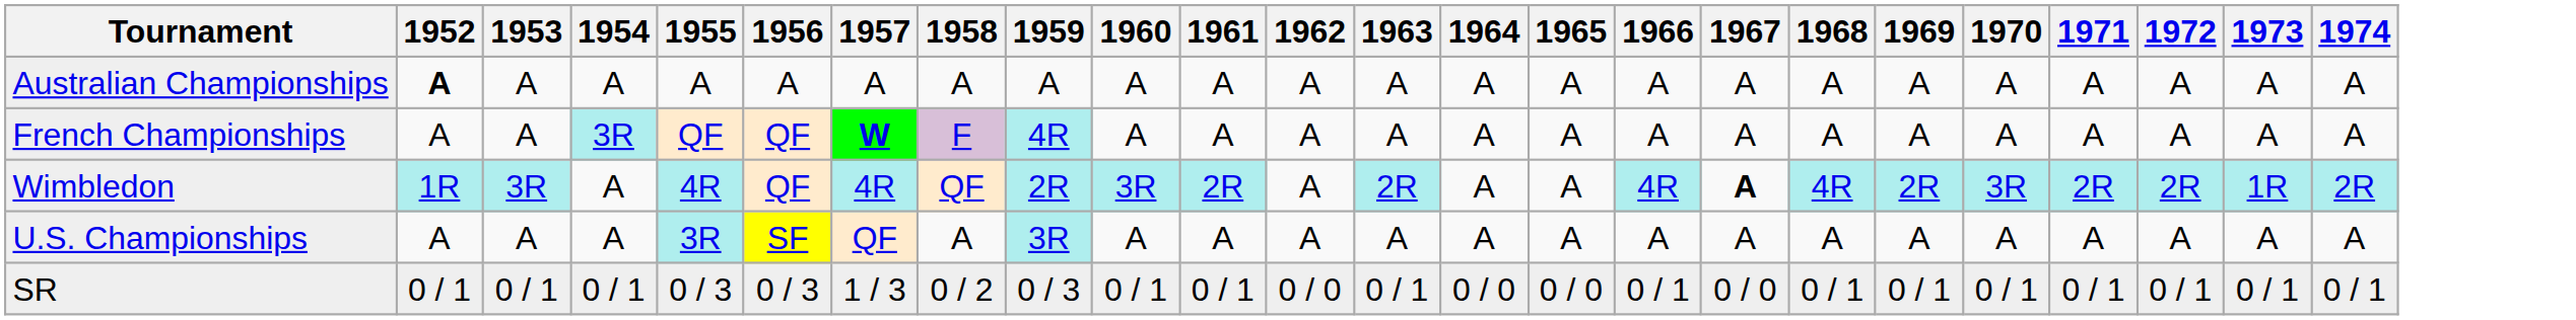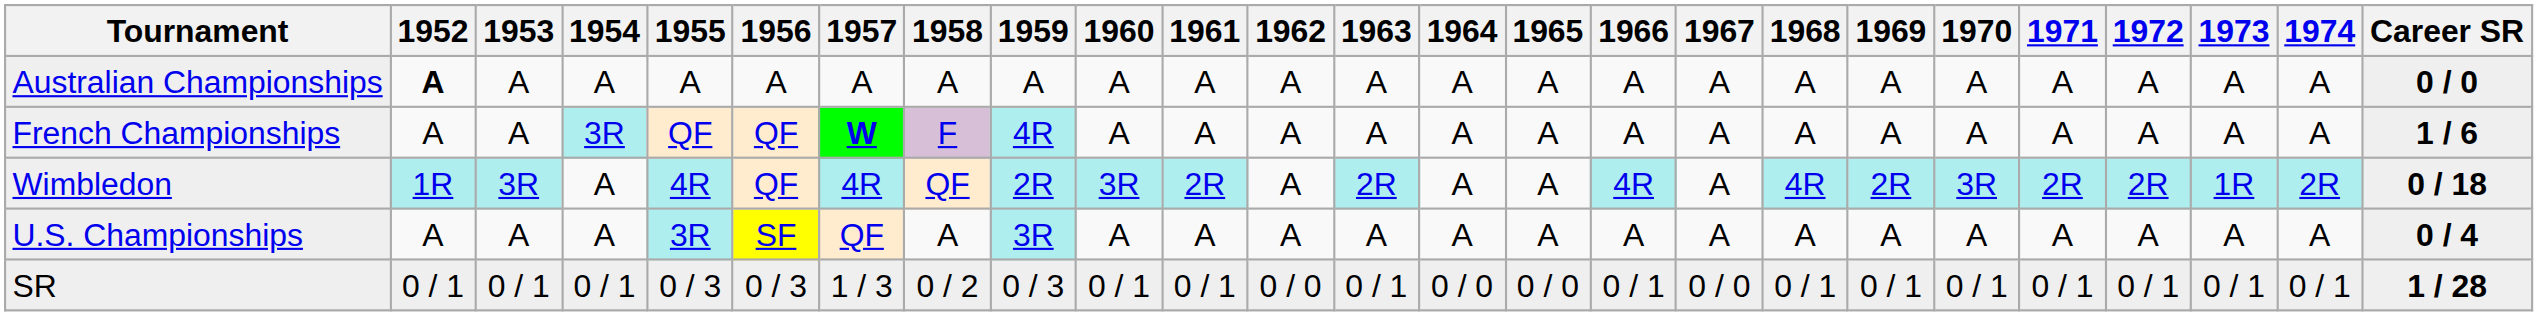 <table class="nowrap wikitable" style=font-size:94%>
 <tr bgcolor="#efefef">
 <th>Tournament</th>
 <th>1952</th>
 <th>1953</th>
 <th>1954</th>
 <th>1955</th>
 <th>1956</th>
 <th>1957</th>
 <th>1958</th>
 <th>1959</th>
 <th>1960</th>
 <th>1961</th>
 <th>1962</th>
 <th>1963</th>
 <th>1964</th>
 <th>1965</th>
 <th>1966</th>
 <th>1967</th>
 <th>1968</th>
 <th>1969</th>
 <th>1970</th>
 <th><a href='#'>1971</a></th>
 <th><a href='#'>1972</a></th>
 <th><a href='#'>1973</a></th>
 <th><a href='#'>1974</a></th>
+<th>Career SR</th>
 </tr>
 <tr>
 <td style="background:#EFEFEF;"><a href='#'>Australian Championships</a></td>
 <td align="center"><strong>A</strong></td>
 <td align="center">A</td>
 <td align="center">A</td>
 <td align="center">A</td>
 <td align="center">A</td>
 <td align="center">A</td>
 <td align="center">A</td>
 <td align="center">A</td>
 <td align="center">A</td>
 <td align="center">A</td>
 <td align="center">A</td>
 <td align="center">A</td>
 <td align="center">A</td>
 <td align="center">A</td>
 <td align="center">A</td>
 <td align="center">A</td>
 <td align="center">A</td>
 <td align="center">A</td>
 <td align="center">A</td>
 <td align="center">A</td>
 <td align="center">A</td>
 <td align="center">A</td>
 <td align="center">A</td>
+<td align="center" style="background:#EFEFEF;"><strong>0 / 0</strong></td>
 </tr>
 <tr>
 <td style="background:#EFEFEF;"><a href='#'>French Championships</a></td>
 <td align="center">A</td>
 <td align="center">A</td>
 <td align="center" style="background:#afeeee;"><a href='#'>3R</a></td>
 <td align="center" style="background:#ffebcd;"><a href='#'>QF</a></td>
 <td align="center" style="background:#ffebcd;"><a href='#'>QF</a></td>
 <td align="center" style="background:#00ff00;"><strong><a href='#'>W</a></strong></td>
 <td align="center" style="background:#D8BFD8;"><a href='#'>F</a></td>
 <td align="center" style="background:#afeeee;"><a href='#'>4R</a></td>
 <td align="center">A</td>
 <td align="center">A</td>
 <td align="center">A</td>
 <td align="center">A</td>
 <td align="center">A</td>
 <td align="center">A</td>
 <td align="center">A</td>
 <td align="center">A</td>
 <td align="center">A</td>
 <td align="center">A</td>
 <td align="center">A</td>
 <td align="center">A</td>
 <td align="center">A</td>
 <td align="center">A</td>
 <td align="center">A</td>
+<td align="center" style="background:#EFEFEF;"><strong>1 / 6</strong></td>
 </tr>
 <tr>
 <td style="background:#EFEFEF;"><a href='#'>Wimbledon</a></td>
 <td align="center" style="background:#afeeee;"><a href='#'>1R</a></td>
 <td align="center" style="background:#afeeee;"><a href='#'>3R</a></td>
 <td align="center">A</td>
 <td align="center" style="background:#afeeee;"><a href='#'>4R</a></td>
 <td align="center" style="background:#ffebcd;"><a href='#'>QF</a></td>
 <td align="center" style="background:#afeeee;"><a href='#'>4R</a></td>
 <td align="center" style="background:#ffebcd;"><a href='#'>QF</a></td>
 <td align="center" style="background:#afeeee;"><a href='#'>2R</a></td>
 <td align="center" style="background:#afeeee;"><a href='#'>3R</a></td>
 <td align="center" style="background:#afeeee;"><a href='#'>2R</a></td>
 <td align="center">A</td>
 <td align="center" style="background:#afeeee;"><a href='#'>2R</a></td>
 <td align="center">A</td>
 <td align="center">A</td>
 <td align="center" style="background:#afeeee;"><a href='#'>4R</a></td>
-<td align="center"><strong>A</strong></td>
+<td align="center">A</td>
 <td align="center" style="background:#afeeee;"><a href='#'>4R</a></td>
 <td align="center" style="background:#afeeee;"><a href='#'>2R</a></td>
 <td align="center" style="background:#afeeee;"><a href='#'>3R</a></td>
 <td align="center" style="background:#afeeee;"><a href='#'>2R</a></td>
 <td align="center" style="background:#afeeee;"><a href='#'>2R</a></td>
 <td align="center" style="background:#afeeee;"><a href='#'>1R</a></td>
 <td align="center" style="background:#afeeee;"><a href='#'>2R</a></td>
+<td align="center" style="background:#EFEFEF;"><strong>0 / 18</strong></td>
 </tr>
 <tr>
 <td style="background:#EFEFEF;"><a href='#'>U.S. Championships</a></td>
 <td align="center">A</td>
 <td align="center">A</td>
 <td align="center">A</td>
 <td align="center" style="background:#afeeee;"><a href='#'>3R</a></td>
 <td align="center" style="background:yellow;"><a href='#'>SF</a></td>
 <td align="center" style="background:#ffebcd;"><a href='#'>QF</a></td>
 <td align="center">A</td>
 <td align="center" style="background:#afeeee;"><a href='#'>3R</a></td>
 <td align="center">A</td>
 <td align="center">A</td>
 <td align="center">A</td>
 <td align="center">A</td>
 <td align="center">A</td>
 <td align="center">A</td>
 <td align="center">A</td>
 <td align="center">A</td>
 <td align="center">A</td>
 <td align="center">A</td>
 <td align="center">A</td>
 <td align="center">A</td>
 <td align="center">A</td>
 <td align="center">A</td>
 <td align="center">A</td>
+<td align="center" style="background:#EFEFEF;"><strong>0 / 4</strong></td>
 </tr>
 <tr>
 <td style="background:#EFEFEF;">SR</td>
 <td align="center" style="background:#EFEFEF;">0 / 1</td>
 <td align="center" style="background:#EFEFEF;">0 / 1</td>
 <td align="center" style="background:#EFEFEF;">0 / 1</td>
 <td align="center" style="background:#EFEFEF;">0 / 3</td>
 <td align="center" style="background:#EFEFEF;">0 / 3</td>
 <td align="center" style="background:#EFEFEF;">1 / 3</td>
 <td align="center" style="background:#EFEFEF;">0 / 2</td>
 <td align="center" style="background:#EFEFEF;">0 / 3</td>
 <td align="center" style="background:#EFEFEF;">0 / 1</td>
 <td align="center" style="background:#EFEFEF;">0 / 1</td>
 <td align="center" style="background:#EFEFEF;">0 / 0</td>
 <td align="center" style="background:#EFEFEF;">0 / 1</td>
 <td align="center" style="background:#EFEFEF;">0 / 0</td>
 <td align="center" style="background:#EFEFEF;">0 / 0</td>
 <td align="center" style="background:#EFEFEF;">0 / 1</td>
 <td align="center" style="background:#EFEFEF;">0 / 0</td>
 <td align="center" style="background:#EFEFEF;">0 / 1</td>
 <td align="center" style="background:#EFEFEF;">0 / 1</td>
 <td align="center" style="background:#EFEFEF;">0 / 1</td>
 <td align="center" style="background:#EFEFEF;">0 / 1</td>
 <td align="center" style="background:#EFEFEF;">0 / 1</td>
 <td align="center" style="background:#EFEFEF;">0 / 1</td>
 <td align="center" style="background:#EFEFEF;">0 / 1</td>
+<td align="center" style="background:#EFEFEF;"><strong>1 / 28</strong></td>
 </tr>
 </table>
